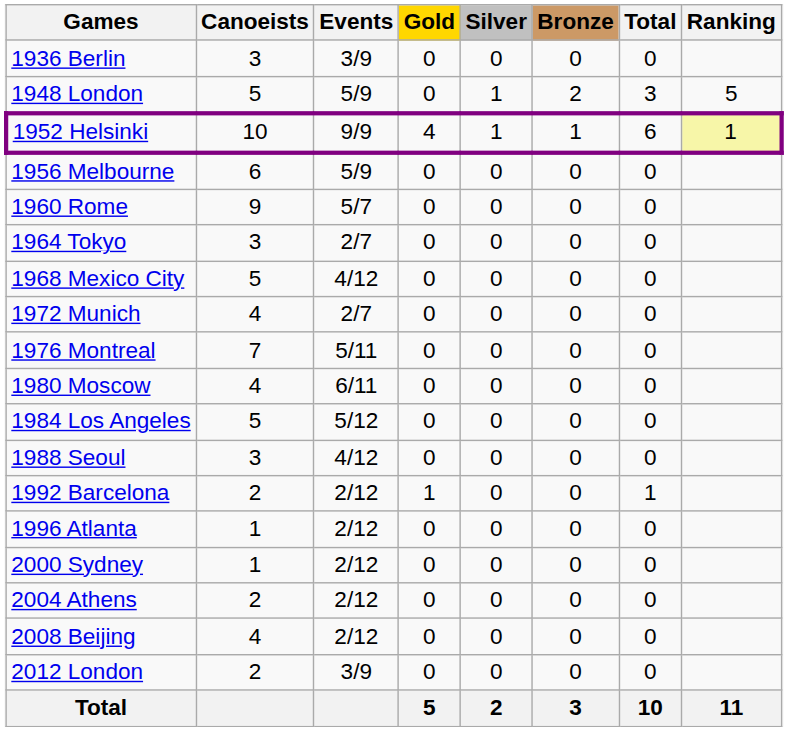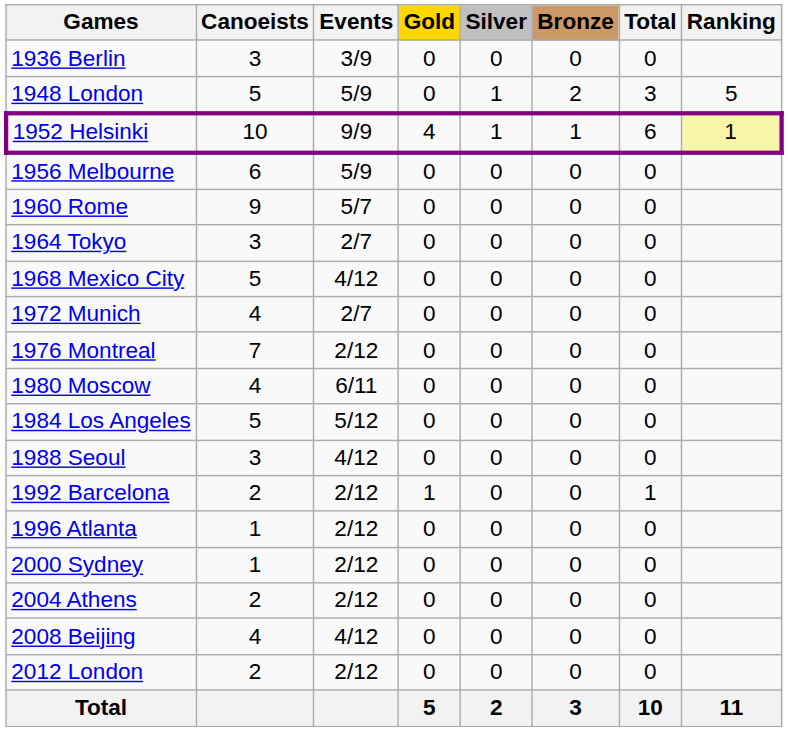 <table class="wikitable sortable" style="text-align:center">
 <tr>
 <th>Games</th>
 <th>Canoeists</th>
 <th>Events</th>
 <th style="background-color:gold;">Gold</th>
 <th style="background-color:silver;">Silver</th>
 <th style="background-color:#c96;">Bronze</th>
 <th>Total</th>
 <th>Ranking</th>
 </tr>
 <tr>
 <td align=left><a href='#'>1936 Berlin</a></td>
 <td>3</td>
 <td>3/9</td>
 <td>0</td>
 <td>0</td>
 <td>0</td>
 <td>0</td>
 <td></td>
 </tr>
 <tr>
 <td align=left><a href='#'>1948 London</a></td>
 <td>5</td>
 <td>5/9</td>
 <td>0</td>
 <td>1</td>
 <td>2</td>
 <td>3</td>
 <td>5</td>
 </tr>
 <tr align=center style="border: 3px solid purple">
 <td align=left><a href='#'>1952 Helsinki</a></td>
 <td>10</td>
 <td>9/9</td>
 <td>4</td>
 <td>1</td>
 <td>1</td>
 <td>6</td>
 <td bgcolor=F7F6A8>1</td>
 </tr>
 <tr>
 <td align=left><a href='#'>1956 Melbourne</a></td>
 <td>6</td>
 <td>5/9</td>
 <td>0</td>
 <td>0</td>
 <td>0</td>
 <td>0</td>
 <td></td>
 </tr>
 <tr>
 <td align=left><a href='#'>1960 Rome</a></td>
 <td>9</td>
 <td>5/7</td>
 <td>0</td>
 <td>0</td>
 <td>0</td>
 <td>0</td>
 <td></td>
 </tr>
 <tr>
 <td align=left><a href='#'>1964 Tokyo</a></td>
 <td>3</td>
 <td>2/7</td>
 <td>0</td>
 <td>0</td>
 <td>0</td>
 <td>0</td>
 <td></td>
 </tr>
 <tr>
 <td align=left><a href='#'>1968 Mexico City</a></td>
 <td>5</td>
 <td>4/12</td>
 <td>0</td>
 <td>0</td>
 <td>0</td>
 <td>0</td>
 <td></td>
 </tr>
 <tr>
 <td align=left><a href='#'>1972 Munich</a></td>
 <td>4</td>
 <td>2/7</td>
 <td>0</td>
 <td>0</td>
 <td>0</td>
 <td>0</td>
 <td></td>
 </tr>
 <tr>
 <td align=left><a href='#'>1976 Montreal</a></td>
 <td>7</td>
-<td>5/11</td>
+<td>2/12</td>
 <td>0</td>
 <td>0</td>
 <td>0</td>
 <td>0</td>
 <td></td>
 </tr>
 <tr>
 <td align=left><a href='#'>1980 Moscow</a></td>
 <td>4</td>
 <td>6/11</td>
 <td>0</td>
 <td>0</td>
 <td>0</td>
 <td>0</td>
 <td></td>
 </tr>
 <tr>
 <td align=left><a href='#'>1984 Los Angeles</a></td>
 <td>5</td>
 <td>5/12</td>
 <td>0</td>
 <td>0</td>
 <td>0</td>
 <td>0</td>
 <td></td>
 </tr>
 <tr>
 <td align=left><a href='#'>1988 Seoul</a></td>
 <td>3</td>
 <td>4/12</td>
 <td>0</td>
 <td>0</td>
 <td>0</td>
 <td>0</td>
 <td></td>
 </tr>
 <tr>
 <td align=left><a href='#'>1992 Barcelona</a></td>
 <td>2</td>
 <td>2/12</td>
 <td>1</td>
 <td>0</td>
 <td>0</td>
 <td>1</td>
 <td></td>
 </tr>
 <tr>
 <td align=left><a href='#'>1996 Atlanta</a></td>
 <td>1</td>
 <td>2/12</td>
 <td>0</td>
 <td>0</td>
 <td>0</td>
 <td>0</td>
 <td></td>
 </tr>
 <tr>
 <td align=left><a href='#'>2000 Sydney</a></td>
 <td>1</td>
 <td>2/12</td>
 <td>0</td>
 <td>0</td>
 <td>0</td>
 <td>0</td>
 <td></td>
 </tr>
 <tr>
 <td align=left><a href='#'>2004 Athens</a></td>
 <td>2</td>
 <td>2/12</td>
 <td>0</td>
 <td>0</td>
 <td>0</td>
 <td>0</td>
 <td></td>
 </tr>
 <tr>
 <td align=left><a href='#'>2008 Beijing</a></td>
 <td>4</td>
-<td>2/12</td>
+<td>4/12</td>
 <td>0</td>
 <td>0</td>
 <td>0</td>
 <td>0</td>
 <td></td>
 </tr>
 <tr>
 <td align=left><a href='#'>2012 London</a></td>
 <td>2</td>
-<td>3/9</td>
+<td>2/12</td>
 <td>0</td>
 <td>0</td>
 <td>0</td>
 <td>0</td>
 <td></td>
 </tr>
 <tr>
 <th>Total</th>
 <th></th>
 <th></th>
 <th>5</th>
 <th>2</th>
 <th>3</th>
 <th>10</th>
 <th>11</th>
 </tr>
 </table>
